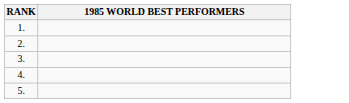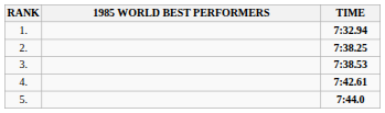 <table class="wikitable sortable">
 <tr>
 <th>RANK</th>
 <th align="center" style="width: 25em">1985 WORLD BEST PERFORMERS</th>
+<th align="center" style="width: 5em">TIME</th>
 </tr>
 <tr>
 <td align="center">1.</td>
 <td></td>
+<td align="center"><strong>7:32.94</strong></td>
 </tr>
 <tr>
 <td align="center">2.</td>
 <td></td>
+<td align="center"><strong>7:38.25</strong></td>
 </tr>
 <tr>
 <td align="center">3.</td>
 <td></td>
+<td align="center"><strong>7:38.53</strong></td>
 </tr>
 <tr>
 <td align="center">4.</td>
 <td></td>
+<td align="center"><strong>7:42.61</strong></td>
 </tr>
 <tr>
 <td align="center">5.</td>
 <td></td>
+<td align="center"><strong>7:44.0</strong></td>
 </tr>
 </table>
